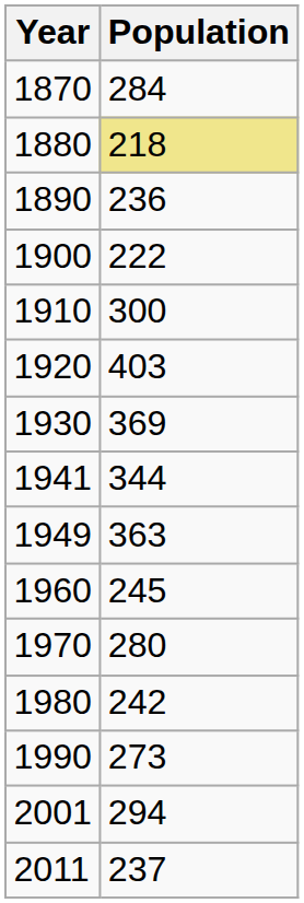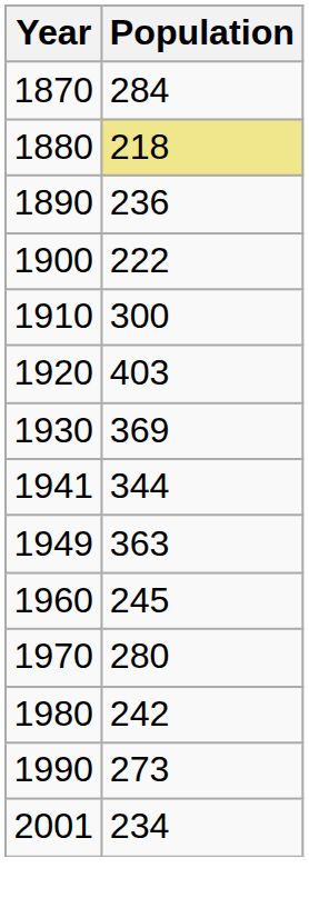 <table class="wikitable">
 <tr>
 <th>Year</th>
 <th>Population</th>
 </tr>
 <tr>
 <td>1870</td>
 <td>284</td>
 </tr>
 <tr>
 <td>1880</td>
 <td style="background: khaki;">218</td>
 </tr>
 <tr>
 <td>1890</td>
 <td>236</td>
 </tr>
 <tr>
 <td>1900</td>
 <td>222</td>
 </tr>
 <tr>
 <td>1910</td>
 <td>300</td>
 </tr>
 <tr>
 <td>1920</td>
 <td>403</td>
 </tr>
 <tr>
 <td>1930</td>
 <td>369</td>
 </tr>
 <tr>
 <td>1941</td>
 <td>344</td>
 </tr>
 <tr>
 <td>1949</td>
 <td>363</td>
 </tr>
 <tr>
 <td>1960</td>
 <td>245</td>
 </tr>
 <tr>
 <td>1970</td>
 <td>280</td>
 </tr>
 <tr>
 <td>1980</td>
 <td>242</td>
 </tr>
 <tr>
 <td>1990</td>
 <td>273</td>
 </tr>
 <tr>
 <td>2001</td>
-<td>294</td>
-</tr>
-<tr>
-<td>2011</td>
-<td>237</td>
+<td>234</td>
 </tr>
 </table>
